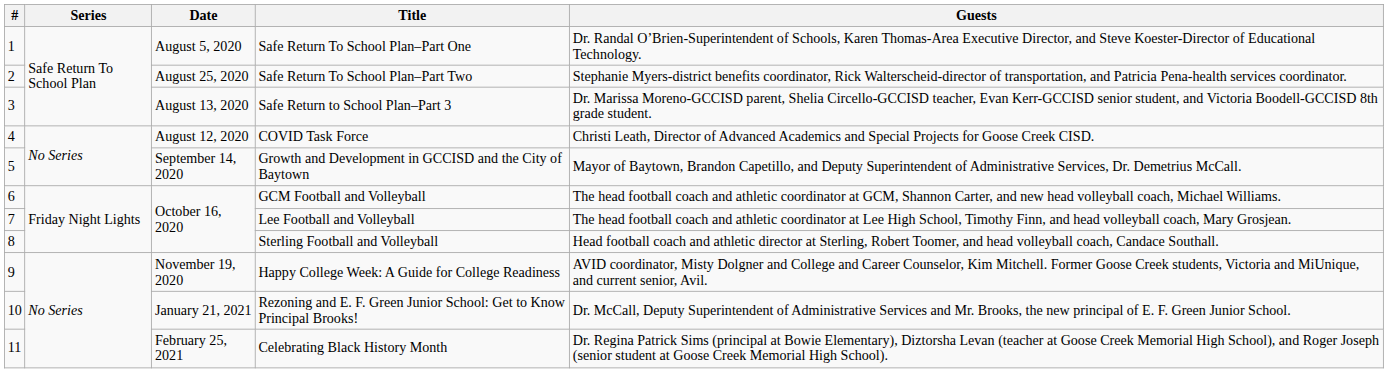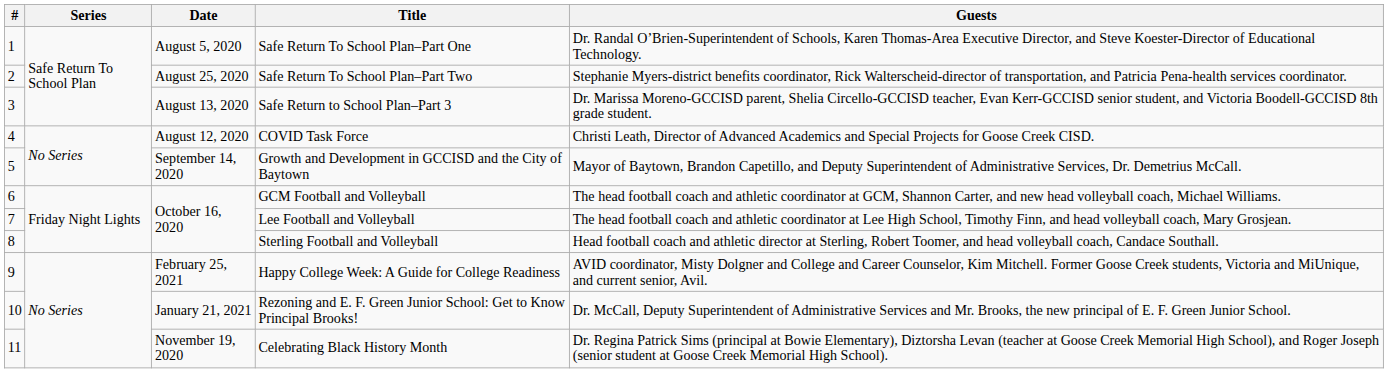 <table class="wikitable sortable">
 <tr>
 <th>#</th>
 <th>Series</th>
 <th>Date</th>
 <th>Title</th>
 <th>Guests</th>
 </tr>
 <tr>
 <td>1</td>
 <td rowspan="3">Safe Return To School Plan</td>
 <td>August 5, 2020</td>
 <td>Safe Return To School Plan–Part One</td>
 <td>Dr. Randal O’Brien-Superintendent of Schools, Karen Thomas-Area Executive Director, and Steve Koester-Director of Educational Technology.</td>
 </tr>
 <tr>
 <td>2</td>
 <td>August 25, 2020</td>
 <td>Safe Return To School Plan–Part Two</td>
 <td>Stephanie Myers-district benefits coordinator, Rick Walterscheid-director of transportation, and Patricia Pena-health services coordinator.</td>
 </tr>
 <tr>
 <td>3</td>
 <td>August 13, 2020</td>
 <td>Safe Return to School Plan–Part 3</td>
 <td>Dr. Marissa Moreno-GCCISD parent, Shelia Circello-GCCISD teacher, Evan Kerr-GCCISD senior student, and Victoria Boodell-GCCISD 8th grade student.</td>
 </tr>
 <tr>
 <td>4</td>
 <td rowspan="2"><em>No Series</em></td>
 <td>August 12, 2020</td>
 <td>COVID Task Force</td>
 <td>Christi Leath, Director of Advanced Academics and Special Projects for Goose Creek CISD.</td>
 </tr>
 <tr>
 <td>5</td>
 <td>September 14, 2020</td>
 <td>Growth and Development in GCCISD and the City of Baytown</td>
 <td>Mayor of Baytown, Brandon Capetillo, and Deputy Superintendent of Administrative Services, Dr. Demetrius McCall.</td>
 </tr>
 <tr>
 <td>6</td>
 <td rowspan="3">Friday Night Lights</td>
 <td rowspan="3">October 16, 2020</td>
 <td>GCM Football and Volleyball</td>
 <td>The head football coach and athletic coordinator at GCM, Shannon Carter, and new head volleyball coach, Michael Williams.</td>
 </tr>
 <tr>
 <td>7</td>
 <td>Lee Football and Volleyball</td>
 <td>The head football coach and athletic coordinator at Lee High School, Timothy Finn, and head volleyball coach, Mary Grosjean.</td>
 </tr>
 <tr>
 <td>8</td>
 <td>Sterling Football and Volleyball</td>
 <td>Head football coach and athletic director at Sterling, Robert Toomer, and head volleyball coach, Candace Southall.</td>
 </tr>
 <tr>
 <td>9</td>
 <td rowspan="3"><em>No Series</em></td>
-<td>November 19, 2020</td>
+<td>February 25, 2021</td>
 <td>Happy College Week: A Guide for College Readiness</td>
 <td>AVID coordinator, Misty Dolgner and College and Career Counselor, Kim Mitchell. Former Goose Creek students, Victoria and MiUnique, and current senior, Avil.</td>
 </tr>
 <tr>
 <td>10</td>
 <td>January 21, 2021</td>
 <td>Rezoning and E. F. Green Junior School: Get to Know Principal Brooks!</td>
 <td>Dr. McCall, Deputy Superintendent of Administrative Services and Mr. Brooks, the new principal of E. F. Green Junior School.</td>
 </tr>
 <tr>
 <td>11</td>
-<td>February 25, 2021</td>
+<td>November 19, 2020</td>
 <td>Celebrating Black History Month</td>
 <td>Dr. Regina Patrick Sims (principal at Bowie Elementary), Diztorsha Levan (teacher at Goose Creek Memorial High School), and Roger Joseph (senior student at Goose Creek Memorial High School).</td>
 </tr>
 </table>
